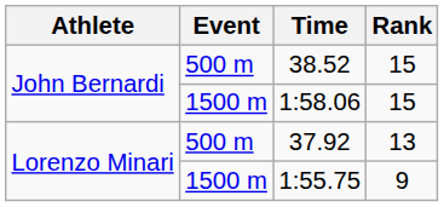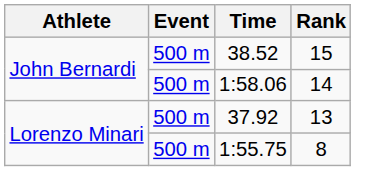 <table class="wikitable" style="font-size:90%">
 <tr>
 <th>Athlete</th>
 <th>Event</th>
 <th>Time</th>
 <th>Rank</th>
 </tr>
 <tr align=center>
 <td align=left rowspan=2><a href='#'>John Bernardi</a></td>
 <td align=left><a href='#'>500 m</a></td>
 <td>38.52</td>
 <td>15</td>
 </tr>
 <tr align=center>
-<td align=left><a href='#'>1500 m</a></td>
+<td align=left><a href='#'>500 m</a></td>
 <td>1:58.06</td>
-<td>15</td>
+<td>14</td>
 </tr>
 <tr align=center>
 <td align=left rowspan=2><a href='#'>Lorenzo Minari</a></td>
 <td align=left><a href='#'>500 m</a></td>
 <td>37.92</td>
 <td>13</td>
 </tr>
 <tr align=center>
-<td align=left><a href='#'>1500 m</a></td>
+<td align=left><a href='#'>500 m</a></td>
 <td>1:55.75</td>
-<td>9</td>
+<td>8</td>
 </tr>
 </table>
